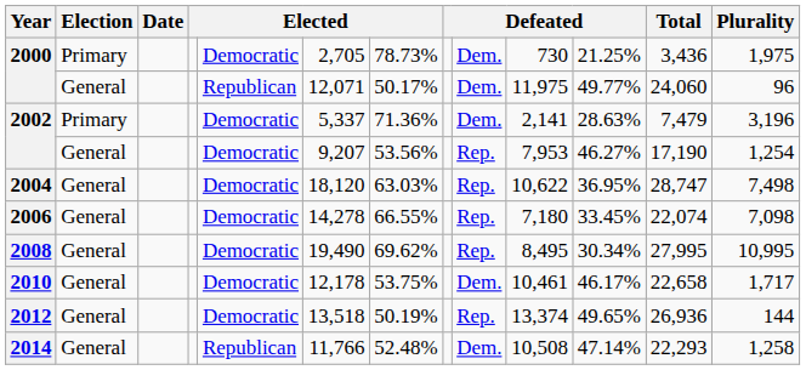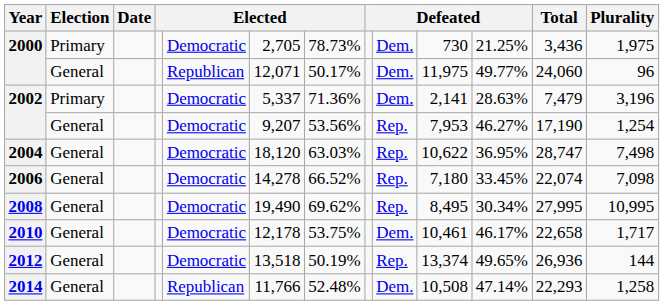 <table class=wikitable>
 <tr>
 <th>Year</th>
 <th>Election</th>
 <th>Date</th>
 <th ! colspan="4">Elected</th>
 <th ! colspan="4">Defeated</th>
 <th>Total</th>
 <th>Plurality</th>
 </tr>
 <tr>
 <th rowspan="2" valign="top">2000</th>
 <td valign="top">Primary</td>
 <td valign="top"></td>
 <td valign="top"></td>
 <td valign="top" ><a href='#'>Democratic</a></td>
 <td valign="top" align="right">2,705</td>
 <td valign="top" align="right">78.73%</td>
 <td valign="top"></td>
 <td valign="top" ><a href='#'>Dem.</a></td>
 <td valign="top" align="right">730</td>
 <td valign="top" align="right">21.25%</td>
 <td valign="top" align="right">3,436</td>
 <td valign="top" align="right">1,975</td>
 </tr>
 <tr>
 <td valign="top">General</td>
 <td valign="top"></td>
 <td valign="top"></td>
 <td valign="top" ><a href='#'>Republican</a></td>
 <td valign="top" align="right">12,071</td>
 <td valign="top" align="right">50.17%</td>
 <td valign="top"></td>
 <td valign="top" ><a href='#'>Dem.</a></td>
 <td valign="top" align="right">11,975</td>
 <td valign="top" align="right">49.77%</td>
 <td valign="top" align="right">24,060</td>
 <td valign="top" align="right">96</td>
 </tr>
 <tr>
 <th rowspan="2" valign="top">2002</th>
 <td valign="top">Primary</td>
 <td valign="top"></td>
 <td valign="top"></td>
 <td valign="top" ><a href='#'>Democratic</a></td>
 <td valign="top" align="right">5,337</td>
 <td valign="top" align="right">71.36%</td>
 <td valign="top"></td>
 <td valign="top" ><a href='#'>Dem.</a></td>
 <td valign="top" align="right">2,141</td>
 <td valign="top" align="right">28.63%</td>
 <td valign="top" align="right">7,479</td>
 <td valign="top" align="right">3,196</td>
 </tr>
 <tr>
 <td valign="top">General</td>
 <td valign="top"></td>
 <td valign="top"></td>
 <td valign="top" ><a href='#'>Democratic</a></td>
 <td valign="top" align="right">9,207</td>
 <td valign="top" align="right">53.56%</td>
 <td valign="top"></td>
 <td valign="top" ><a href='#'>Rep.</a></td>
 <td valign="top" align="right">7,953</td>
 <td valign="top" align="right">46.27%</td>
 <td valign="top" align="right">17,190</td>
 <td valign="top" align="right">1,254</td>
 </tr>
 <tr>
 <th valign="top">2004</th>
 <td valign="top">General</td>
 <td valign="top"></td>
 <td valign="top"></td>
 <td valign="top" ><a href='#'>Democratic</a></td>
 <td valign="top" align="right">18,120</td>
 <td valign="top" align="right">63.03%</td>
 <td valign="top"></td>
 <td valign="top" ><a href='#'>Rep.</a></td>
 <td valign="top" align="right">10,622</td>
 <td valign="top" align="right">36.95%</td>
 <td valign="top" align="right">28,747</td>
 <td valign="top" align="right">7,498</td>
 </tr>
 <tr>
 <th valign="top">2006</th>
 <td valign="top">General</td>
 <td valign="top"></td>
 <td valign="top"></td>
 <td valign="top" ><a href='#'>Democratic</a></td>
 <td valign="top" align="right">14,278</td>
-<td valign="top" align="right">66.55%</td>
+<td valign="top" align="right">66.52%</td>
 <td valign="top"></td>
 <td valign="top" ><a href='#'>Rep.</a></td>
 <td valign="top" align="right">7,180</td>
 <td valign="top" align="right">33.45%</td>
 <td valign="top" align="right">22,074</td>
 <td valign="top" align="right">7,098</td>
 </tr>
 <tr>
 <th valign="top"><a href='#'>2008</a></th>
 <td valign="top">General</td>
 <td valign="top"></td>
 <td valign="top"></td>
 <td valign="top" ><a href='#'>Democratic</a></td>
 <td valign="top" align="right">19,490</td>
 <td valign="top" align="right">69.62%</td>
 <td valign="top"></td>
 <td valign="top" ><a href='#'>Rep.</a></td>
 <td valign="top" align="right">8,495</td>
 <td valign="top" align="right">30.34%</td>
 <td valign="top" align="right">27,995</td>
 <td valign="top" align="right">10,995</td>
 </tr>
 <tr>
 <th valign="top"><a href='#'>2010</a></th>
 <td valign="top">General</td>
 <td valign="top"></td>
 <td valign="top"></td>
 <td valign="top" ><a href='#'>Democratic</a></td>
 <td valign="top" align="right">12,178</td>
 <td valign="top" align="right">53.75%</td>
 <td valign="top"></td>
 <td valign="top" ><a href='#'>Dem.</a></td>
 <td valign="top" align="right">10,461</td>
 <td valign="top" align="right">46.17%</td>
 <td valign="top" align="right">22,658</td>
 <td valign="top" align="right">1,717</td>
 </tr>
 <tr>
 <th valign="top"><a href='#'>2012</a></th>
 <td valign="top">General</td>
 <td valign="top"></td>
 <td valign="top"></td>
 <td valign="top" ><a href='#'>Democratic</a></td>
 <td valign="top" align="right">13,518</td>
 <td valign="top" align="right">50.19%</td>
 <td valign="top"></td>
 <td valign="top" ><a href='#'>Rep.</a></td>
 <td valign="top" align="right">13,374</td>
 <td valign="top" align="right">49.65%</td>
 <td valign="top" align="right">26,936</td>
 <td valign="top" align="right">144</td>
 </tr>
 <tr>
 <th valign="top"><a href='#'>2014</a></th>
 <td valign="top">General</td>
 <td valign="top"></td>
 <td valign="top"></td>
 <td valign="top" ><a href='#'>Republican</a></td>
 <td valign="top" align="right">11,766</td>
 <td valign="top" align="right">52.48%</td>
 <td valign="top"></td>
 <td valign="top" ><a href='#'>Dem.</a></td>
 <td valign="top" align="right">10,508</td>
 <td valign="top" align="right">47.14%</td>
 <td valign="top" align="right">22,293</td>
 <td valign="top" align="right">1,258</td>
 </tr>
 </table>
